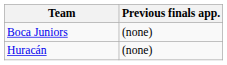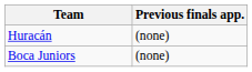 <table class="wikitable">
 <tr>
 <th width=150px>Team</th>
 <th>Previous finals app.</th>
 </tr>
 <tr>
+<td><a href='#'>Huracán</a></td>
+<td>(none)</td>
+</tr>
+<tr>
 <td><a href='#'>Boca Juniors</a></td>
 <td>(none)</td>
 </tr>
-<tr>
-<td><a href='#'>Huracán</a></td>
-<td>(none)</td>
-</tr>
 </table>
